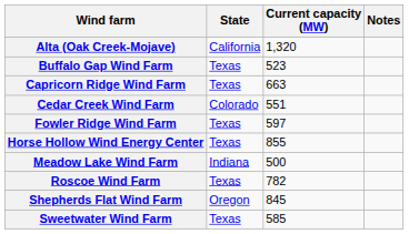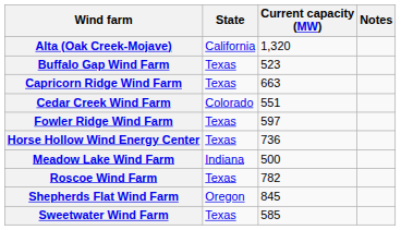 <table class="wikitable sortable plainrowheaders">
 <tr>
 <th scope="col">Wind farm</th>
 <th scope="col">State</th>
 <th scope="col">Current capacity <br> (<a href='#'>MW</a>)</th>
 <th scope="col">Notes</th>
 </tr>
 <tr>
 <th scope="row"><a href='#'>Alta (Oak Creek-Mojave)</a></th>
 <td><a href='#'>California</a></td>
 <td>1,320</td>
 <td></td>
 </tr>
 <tr>
 <th scope="row"><a href='#'>Buffalo Gap Wind Farm</a></th>
 <td><a href='#'>Texas</a></td>
 <td>523</td>
 <td></td>
 </tr>
 <tr>
 <th scope="row"><a href='#'>Capricorn Ridge Wind Farm</a></th>
 <td><a href='#'>Texas</a></td>
 <td>663</td>
 <td></td>
 </tr>
 <tr>
 <th scope="row"><a href='#'>Cedar Creek Wind Farm</a></th>
 <td><a href='#'>Colorado</a></td>
 <td>551</td>
 <td></td>
 </tr>
 <tr>
 <th scope="row"><a href='#'>Fowler Ridge Wind Farm</a></th>
 <td><a href='#'>Texas</a></td>
 <td>597</td>
 <td></td>
 </tr>
 <tr>
 <th scope="row"><a href='#'>Horse Hollow Wind Energy Center</a></th>
 <td><a href='#'>Texas</a></td>
-<td>855</td>
+<td>736</td>
 <td></td>
 </tr>
 <tr>
 <th scope="row"><a href='#'>Meadow Lake Wind Farm</a></th>
 <td><a href='#'>Indiana</a></td>
 <td>500</td>
 <td></td>
 </tr>
 <tr>
 <th scope="row"><a href='#'>Roscoe Wind Farm</a></th>
 <td><a href='#'>Texas</a></td>
 <td>782</td>
 <td></td>
 </tr>
 <tr>
 <th scope="row"><a href='#'>Shepherds Flat Wind Farm</a></th>
 <td><a href='#'>Oregon</a></td>
 <td>845</td>
 <td></td>
 </tr>
 <tr>
 <th scope="row"><a href='#'>Sweetwater Wind Farm</a></th>
 <td><a href='#'>Texas</a></td>
 <td>585</td>
 <td></td>
 </tr>
 </table>
